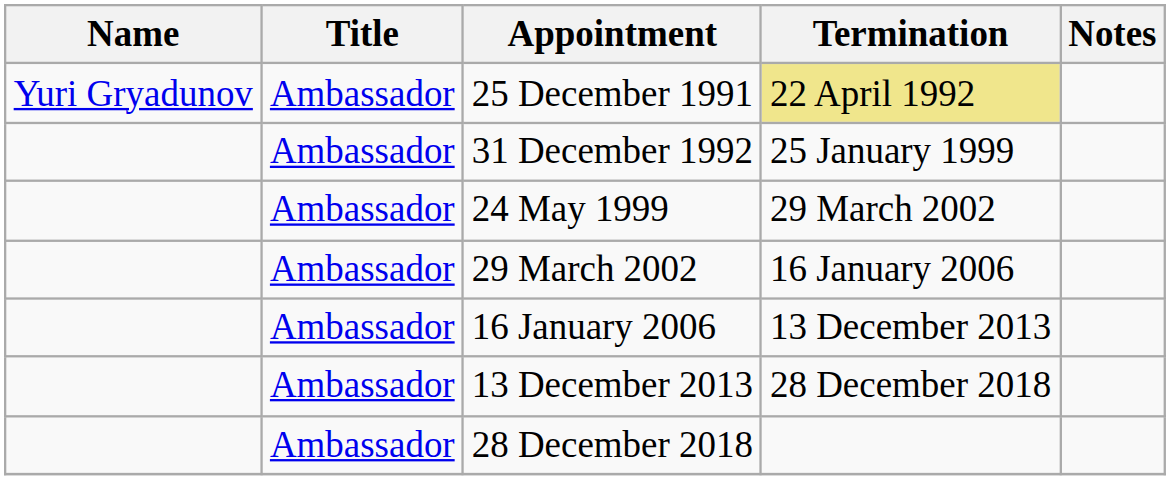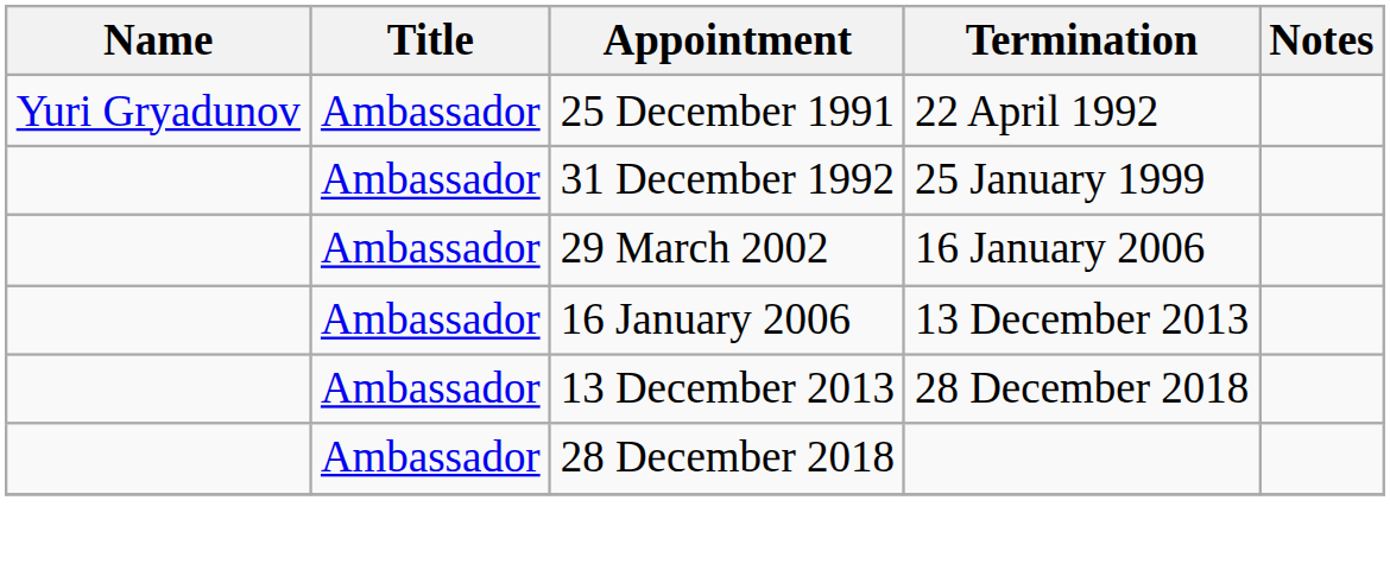 <table class="wikitable">
 <tr valign="middle">
 <th>Name</th>
 <th>Title</th>
 <th>Appointment</th>
 <th>Termination</th>
 <th>Notes</th>
 </tr>
 <tr>
 <td><a href='#'>Yuri Gryadunov</a></td>
 <td><a href='#'>Ambassador</a></td>
 <td>25 December 1991</td>
-<td style="background: khaki;">22 April 1992</td>
+<td>22 April 1992</td>
 <td></td>
 </tr>
 <tr>
 <td></td>
 <td><a href='#'>Ambassador</a></td>
 <td>31 December 1992</td>
 <td>25 January 1999</td>
-<td></td>
-</tr>
-<tr>
-<td></td>
-<td><a href='#'>Ambassador</a></td>
-<td>24 May 1999</td>
-<td>29 March 2002</td>
 <td></td>
 </tr>
 <tr>
 <td></td>
 <td><a href='#'>Ambassador</a></td>
 <td>29 March 2002</td>
 <td>16 January 2006</td>
 <td></td>
 </tr>
 <tr>
 <td></td>
 <td><a href='#'>Ambassador</a></td>
 <td>16 January 2006</td>
 <td>13 December 2013</td>
 <td></td>
 </tr>
 <tr>
 <td></td>
 <td><a href='#'>Ambassador</a></td>
 <td>13 December 2013</td>
 <td>28 December 2018</td>
 <td></td>
 </tr>
 <tr>
 <td></td>
 <td><a href='#'>Ambassador</a></td>
 <td>28 December 2018</td>
 <td></td>
 <td></td>
 </tr>
 <tr>
 </tr>
 </table>
